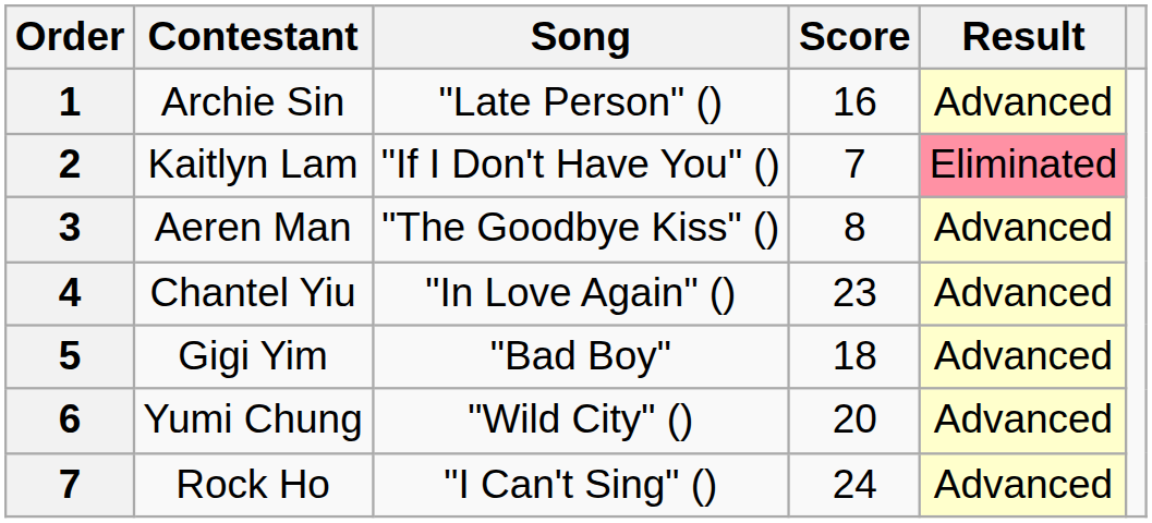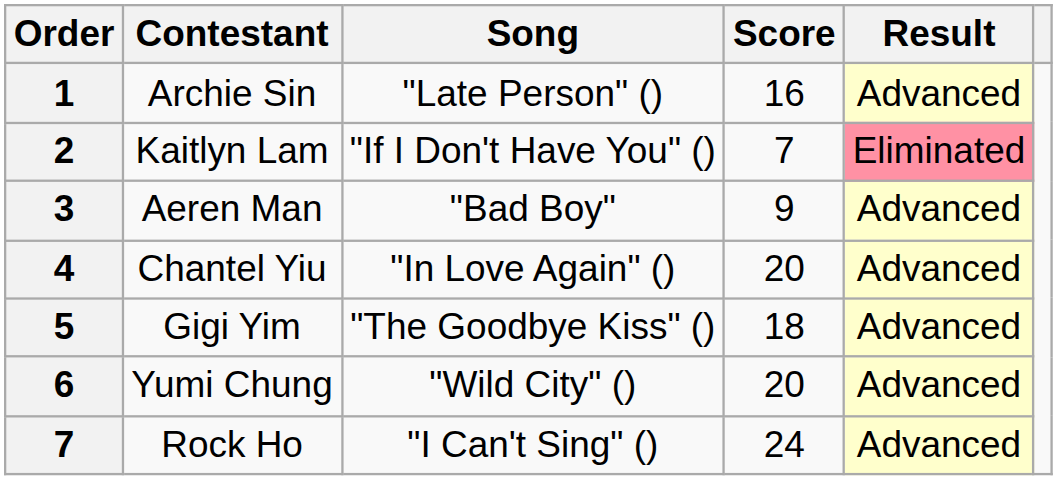 <table class="wikitable unsortable" style="text-align:center; line-height:18px;">
 <tr>
 <th scope="col">Order</th>
 <th scope="col">Contestant</th>
 <th scope="col">Song</th>
 <th scope="col">Score</th>
 <th scope="col">Result</th>
 <th></th>
 </tr>
 <tr>
 <th scope="row">1</th>
 <td>Archie Sin</td>
 <td>"Late Person" () </td>
 <td>16</td>
 <td style="background:#FFFFCC;">Advanced</td>
 <td rowspan="7"></td>
 </tr>
 <tr>
 <th scope="row">2</th>
 <td>Kaitlyn Lam</td>
 <td>"If I Don't Have You" () </td>
 <td>7</td>
 <td style="background:#FF91A4;">Eliminated</td>
 </tr>
 <tr>
 <th scope="row">3</th>
 <td>Aeren Man</td>
-<td>"The Goodbye Kiss" () </td>
-<td>8</td>
+<td>"Bad Boy" </td>
+<td>9</td>
 <td style="background:#FFFFCC;">Advanced</td>
 </tr>
 <tr>
 <th scope="row">4</th>
 <td>Chantel Yiu</td>
 <td>"In Love Again" () </td>
-<td>23</td>
+<td>20</td>
 <td style="background:#FFFFCC;">Advanced</td>
 </tr>
 <tr>
 <th scope="row">5</th>
 <td>Gigi Yim</td>
-<td>"Bad Boy" </td>
+<td>"The Goodbye Kiss" () </td>
 <td>18</td>
 <td style="background:#FFFFCC;">Advanced</td>
 </tr>
 <tr>
 <th scope="row">6</th>
 <td>Yumi Chung</td>
 <td>"Wild City" () </td>
 <td>20</td>
 <td style="background:#FFFFCC;">Advanced</td>
 </tr>
 <tr>
 <th scope="row">7</th>
 <td>Rock Ho</td>
 <td>"I Can't Sing" () </td>
 <td>24</td>
 <td style="background:#FFFFCC;">Advanced</td>
 </tr>
 </table>
